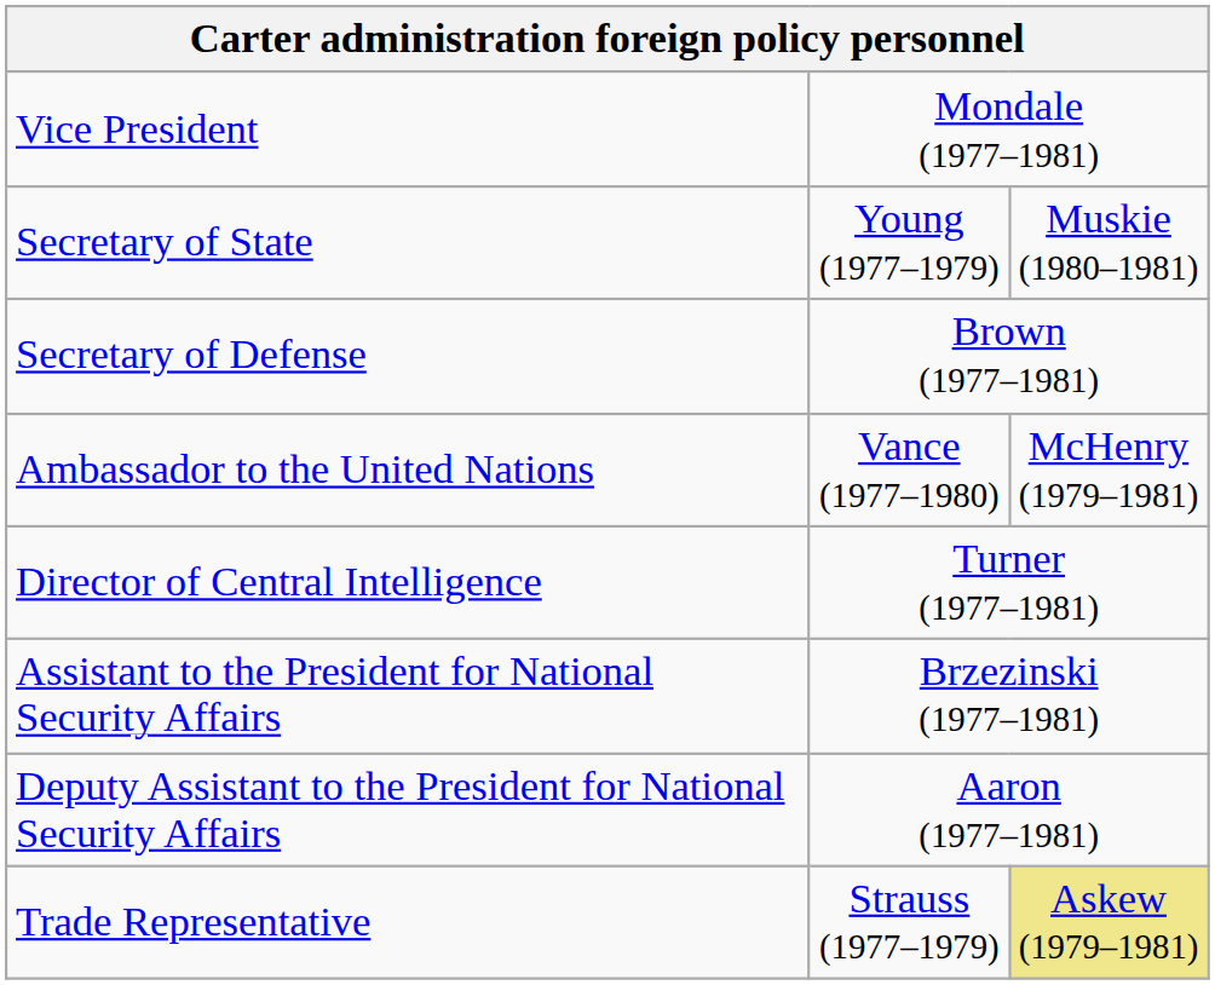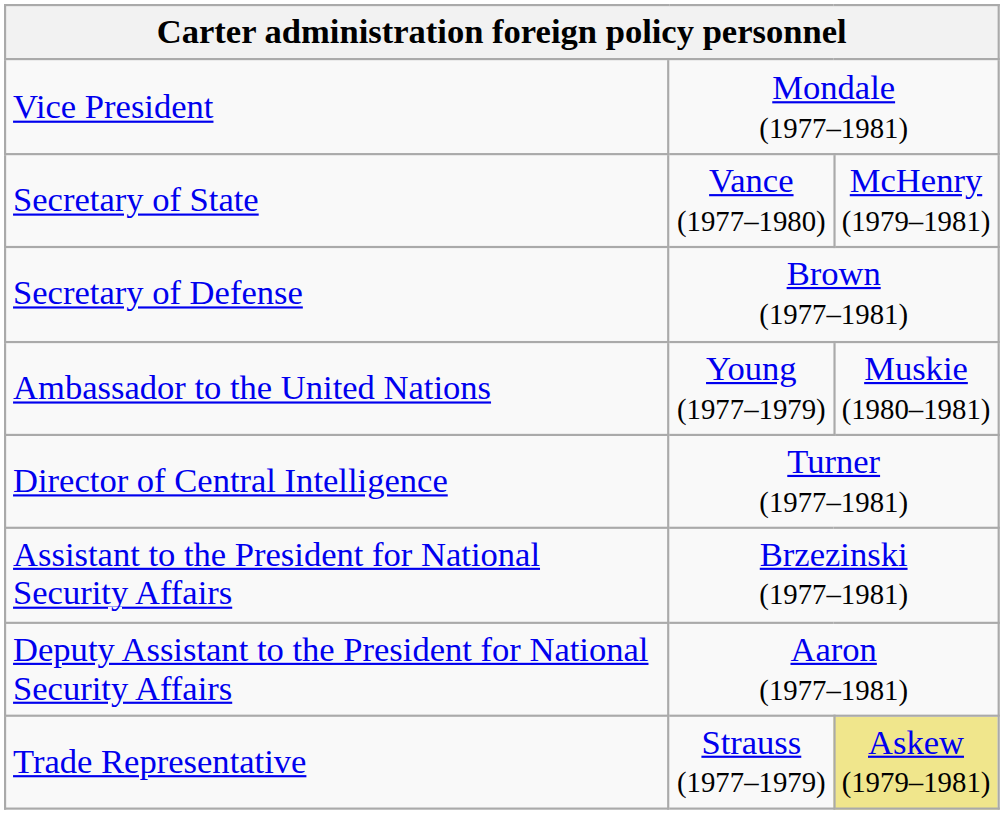 <table class=wikitable style="text-align:center">
 <tr>
 <th colspan="9">Carter administration foreign policy personnel</th>
 </tr>
 <tr>
 <td style="width:225pt; text-align:left;"><a href='#'>Vice President</a></td>
 <td colspan="2"><a href='#'>Mondale</a><br><small>(1977–1981)</small></td>
 </tr>
 <tr>
 <td style="width:225pt; text-align:left;"><a href='#'>Secretary of State</a></td>
-<td><a href='#'>Young</a><br><small>(1977–1979)</small></td>
-<td><a href='#'>Muskie</a><br><small>(1980–1981)</small></td>
+<td><a href='#'>Vance</a><br><small>(1977–1980)</small></td>
+<td><a href='#'>McHenry</a><br><small>(1979–1981)</small></td>
 </tr>
 <tr>
 <td style="width:225pt; text-align:left;"><a href='#'>Secretary of Defense</a></td>
 <td colspan="2"><a href='#'>Brown</a><br><small>(1977–1981)</small></td>
 </tr>
 <tr>
 <td style="width:225pt; text-align:left;"><a href='#'>Ambassador to the United Nations</a></td>
-<td><a href='#'>Vance</a><br><small>(1977–1980)</small></td>
-<td><a href='#'>McHenry</a><br><small>(1979–1981)</small></td>
+<td><a href='#'>Young</a><br><small>(1977–1979)</small></td>
+<td><a href='#'>Muskie</a><br><small>(1980–1981)</small></td>
 </tr>
 <tr>
 <td style="width:225pt; text-align:left;"><a href='#'>Director of Central Intelligence</a></td>
 <td colspan="2"><a href='#'>Turner</a><br><small>(1977–1981)</small></td>
 </tr>
 <tr>
 <td style="width:225pt; text-align:left;"><a href='#'>Assistant to the President for National Security Affairs</a></td>
 <td colspan="2"><a href='#'>Brzezinski</a><br><small>(1977–1981)</small></td>
 </tr>
 <tr>
 <td style="width:225pt; text-align:left;"><a href='#'>Deputy Assistant to the President for National Security Affairs</a></td>
 <td colspan="2"><a href='#'>Aaron</a><br><small>(1977–1981)</small></td>
 </tr>
 <tr>
 <td style="width:225pt; text-align:left;"><a href='#'>Trade Representative</a></td>
 <td><a href='#'>Strauss</a><br><small>(1977–1979)</small></td>
 <td style="background: khaki;"><a href='#'>Askew</a><br><small>(1979–1981)</small></td>
 </tr>
 </table>
